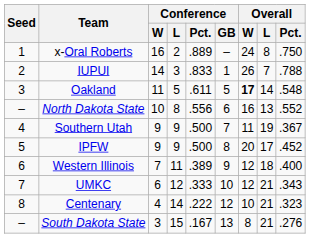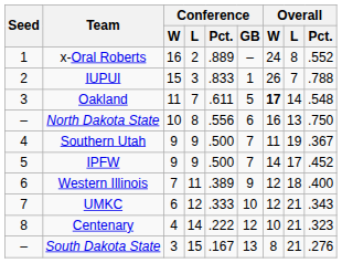 <table class="wikitable" style="text-align:center;">
 <tr>
 <th rowspan=2>Seed</th>
 <th rowspan=2>Team</th>
 <th colspan=4>Conference</th>
 <th colspan=3>Overall</th>
 </tr>
 <tr>
 <th>W</th>
 <th>L</th>
 <th>Pct.</th>
 <th>GB</th>
 <th>W</th>
 <th>L</th>
 <th>Pct.</th>
 </tr>
 <tr>
 <td>1</td>
 <td>x-<a href='#'>Oral Roberts</a></td>
 <td>16</td>
 <td>2</td>
 <td>.889</td>
 <td>–</td>
 <td>24</td>
 <td>8</td>
-<td>.750</td>
+<td>.552</td>
 </tr>
 <tr>
 <td>2</td>
 <td><a href='#'>IUPUI</a></td>
-<td>14</td>
+<td>15</td>
 <td>3</td>
 <td>.833</td>
 <td>1</td>
 <td>26</td>
 <td>7</td>
 <td>.788</td>
 </tr>
 <tr>
 <td>3</td>
 <td><a href='#'>Oakland</a></td>
 <td>11</td>
-<td>5</td>
+<td>7</td>
 <td>.611</td>
 <td>5</td>
 <td><strong>17</strong></td>
 <td>14</td>
 <td>.548</td>
 </tr>
 <tr>
 <td>–</td>
 <td><em><a href='#'>North Dakota State</a></em></td>
 <td>10</td>
 <td>8</td>
 <td>.556</td>
 <td>6</td>
 <td>16</td>
 <td>13</td>
-<td>.552</td>
+<td>.750</td>
 </tr>
 <tr>
 <td>4</td>
 <td><a href='#'>Southern Utah</a></td>
 <td>9</td>
 <td>9</td>
 <td>.500</td>
 <td>7</td>
 <td>11</td>
 <td>19</td>
 <td>.367</td>
 </tr>
 <tr>
 <td>5</td>
 <td><a href='#'>IPFW</a></td>
 <td>9</td>
 <td>9</td>
 <td>.500</td>
-<td>8</td>
-<td>20</td>
+<td>7</td>
+<td>14</td>
 <td>17</td>
 <td>.452</td>
 </tr>
 <tr>
 <td>6</td>
 <td><a href='#'>Western Illinois</a></td>
 <td>7</td>
 <td>11</td>
 <td>.389</td>
 <td>9</td>
 <td>12</td>
 <td>18</td>
 <td>.400</td>
 </tr>
 <tr>
 <td>7</td>
 <td><a href='#'>UMKC</a></td>
 <td>6</td>
 <td>12</td>
 <td>.333</td>
 <td>10</td>
 <td>12</td>
 <td>21</td>
 <td>.343</td>
 </tr>
 <tr>
 <td>8</td>
 <td><a href='#'>Centenary</a></td>
 <td>4</td>
 <td>14</td>
 <td>.222</td>
 <td>12</td>
 <td>10</td>
 <td>21</td>
 <td>.323</td>
 </tr>
 <tr>
 <td>–</td>
 <td><em><a href='#'>South Dakota State</a></em></td>
 <td>3</td>
 <td>15</td>
 <td>.167</td>
 <td>13</td>
 <td>8</td>
 <td>21</td>
 <td>.276</td>
 </tr>
 </table>
